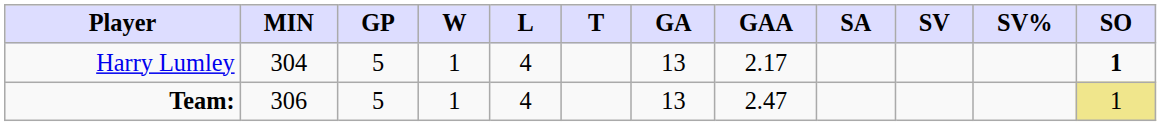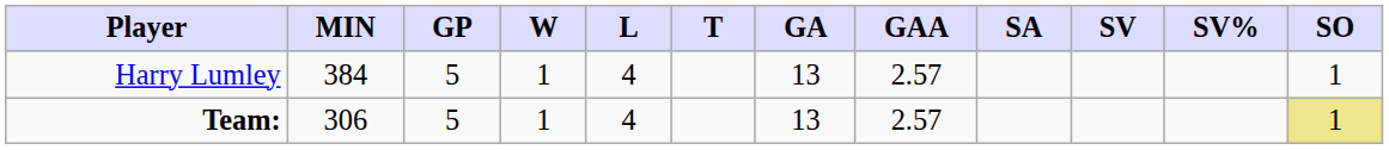 <table style="width:60%;" class="wikitable sortable">
 <tr>
 <th style="background:#ddf; width:10%;">Player</th>
 <th style="width:3%; background:#ddf;">MIN</th>
 <th style="width:3%; background:#ddf;">GP</th>
 <th style="width:3%; background:#ddf;">W</th>
 <th style="width:3%; background:#ddf;">L</th>
 <th style="width:3%; background:#ddf;">T</th>
 <th style="width:3%; background:#ddf;">GA</th>
 <th style="width:3%; background:#ddf;">GAA</th>
 <th style="width:3%; background:#ddf;">SA</th>
 <th style="width:3%; background:#ddf;">SV</th>
 <th style="width:3%; background:#ddf;">SV%</th>
 <th style="width:3%; background:#ddf;">SO</th>
 </tr>
 <tr style="text-align:center;">
 <td style="text-align:right;"><a href='#'>Harry Lumley</a></td>
-<td>304</td>
+<td>384</td>
 <td>5</td>
 <td>1</td>
 <td>4</td>
 <td></td>
 <td>13</td>
-<td>2.17</td>
+<td>2.57</td>
 <td></td>
 <td></td>
 <td></td>
-<td><strong>1</strong></td>
+<td>1</td>
 </tr>
 <tr style="text-align:center;">
 <td style="text-align:right;"><strong>Team:</strong></td>
 <td>306</td>
 <td>5</td>
 <td>1</td>
 <td>4</td>
 <td></td>
 <td>13</td>
-<td>2.47</td>
+<td>2.57</td>
 <td></td>
 <td></td>
 <td></td>
 <td style="background: khaki;">1</td>
 </tr>
 </table>
